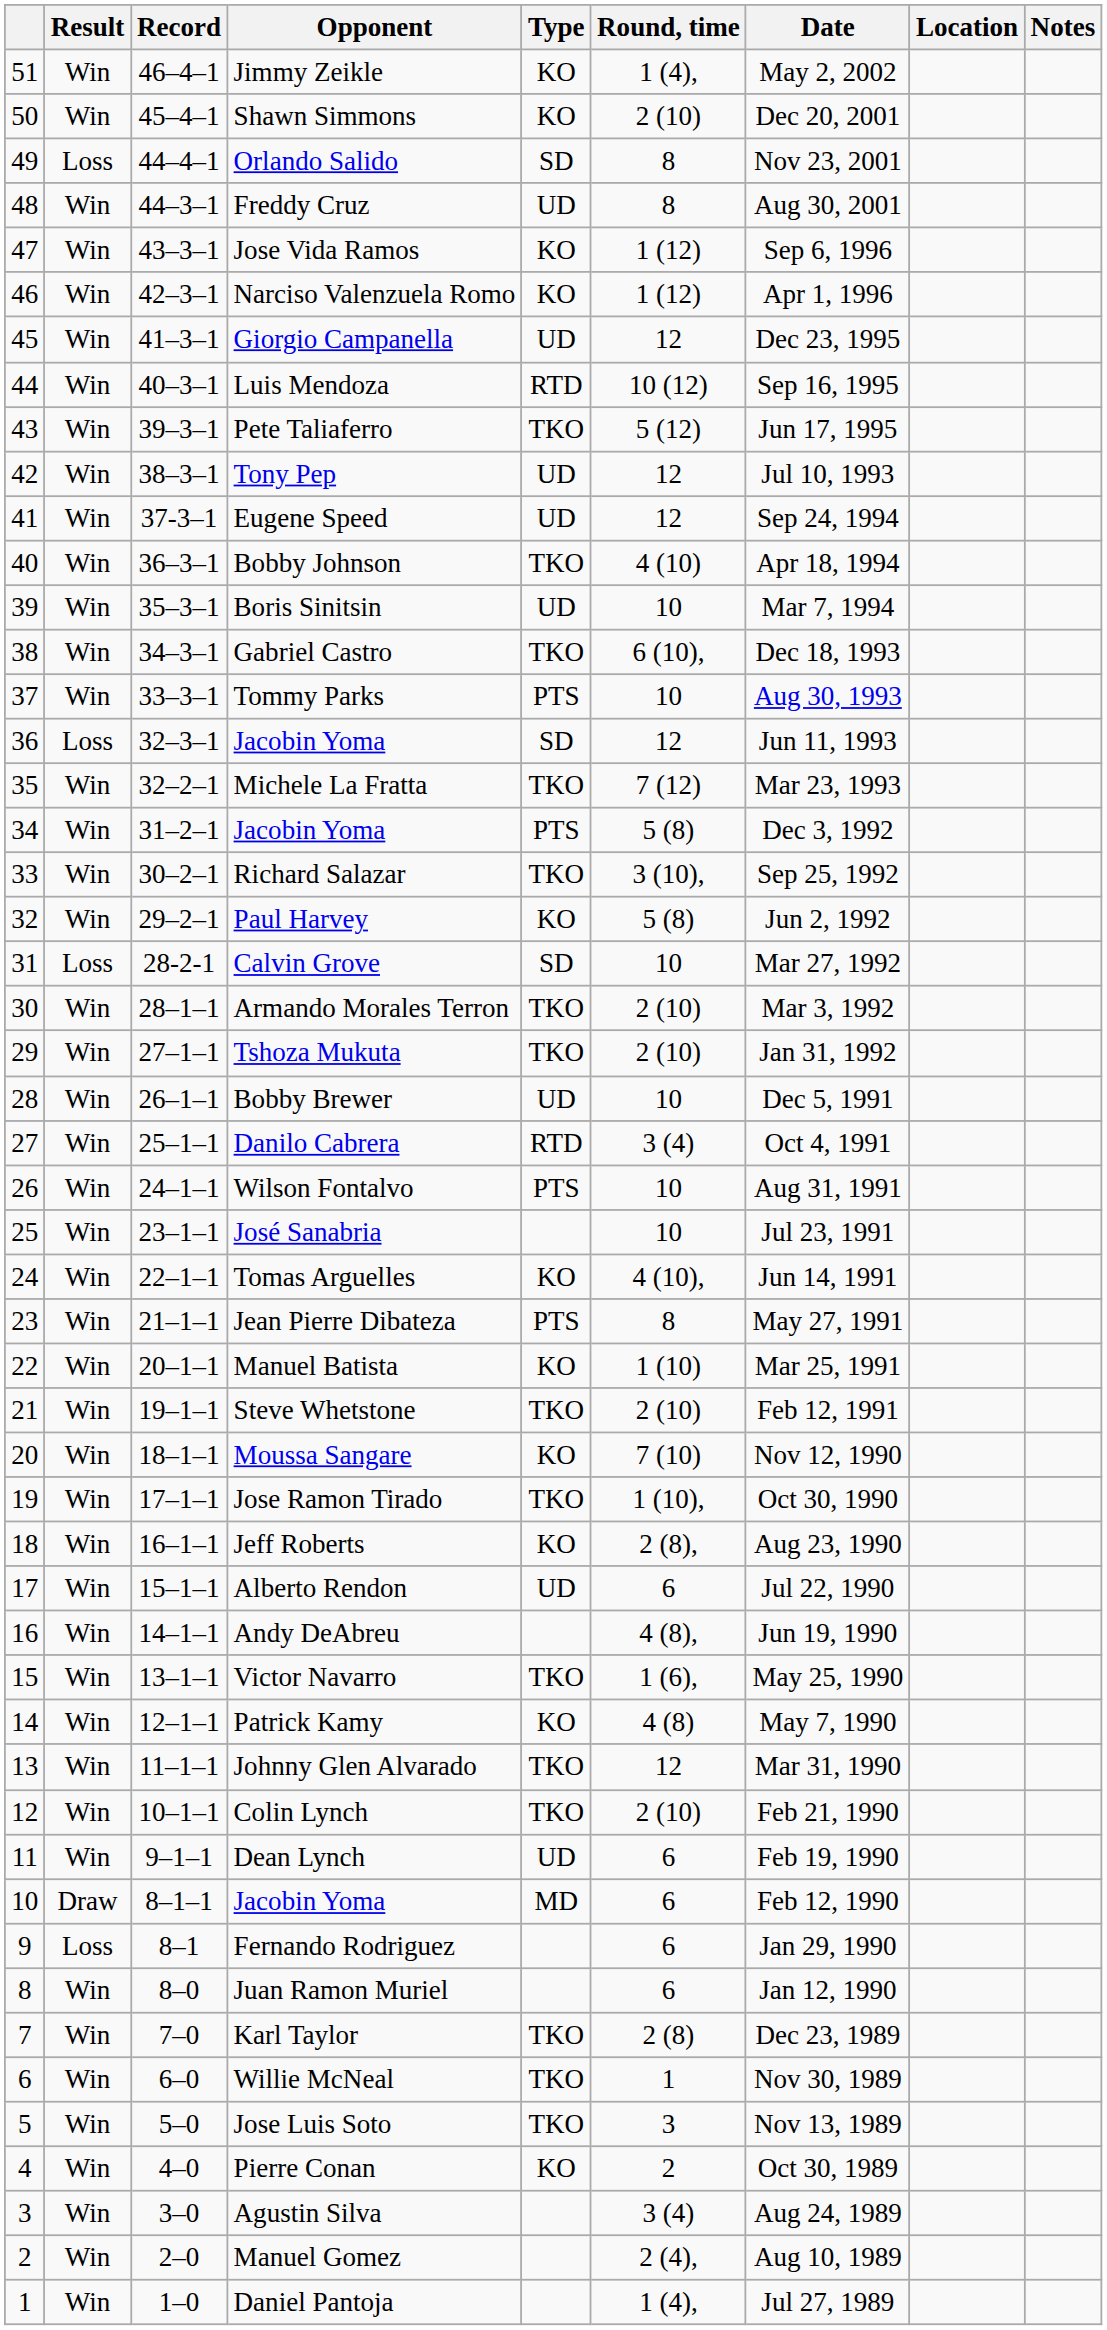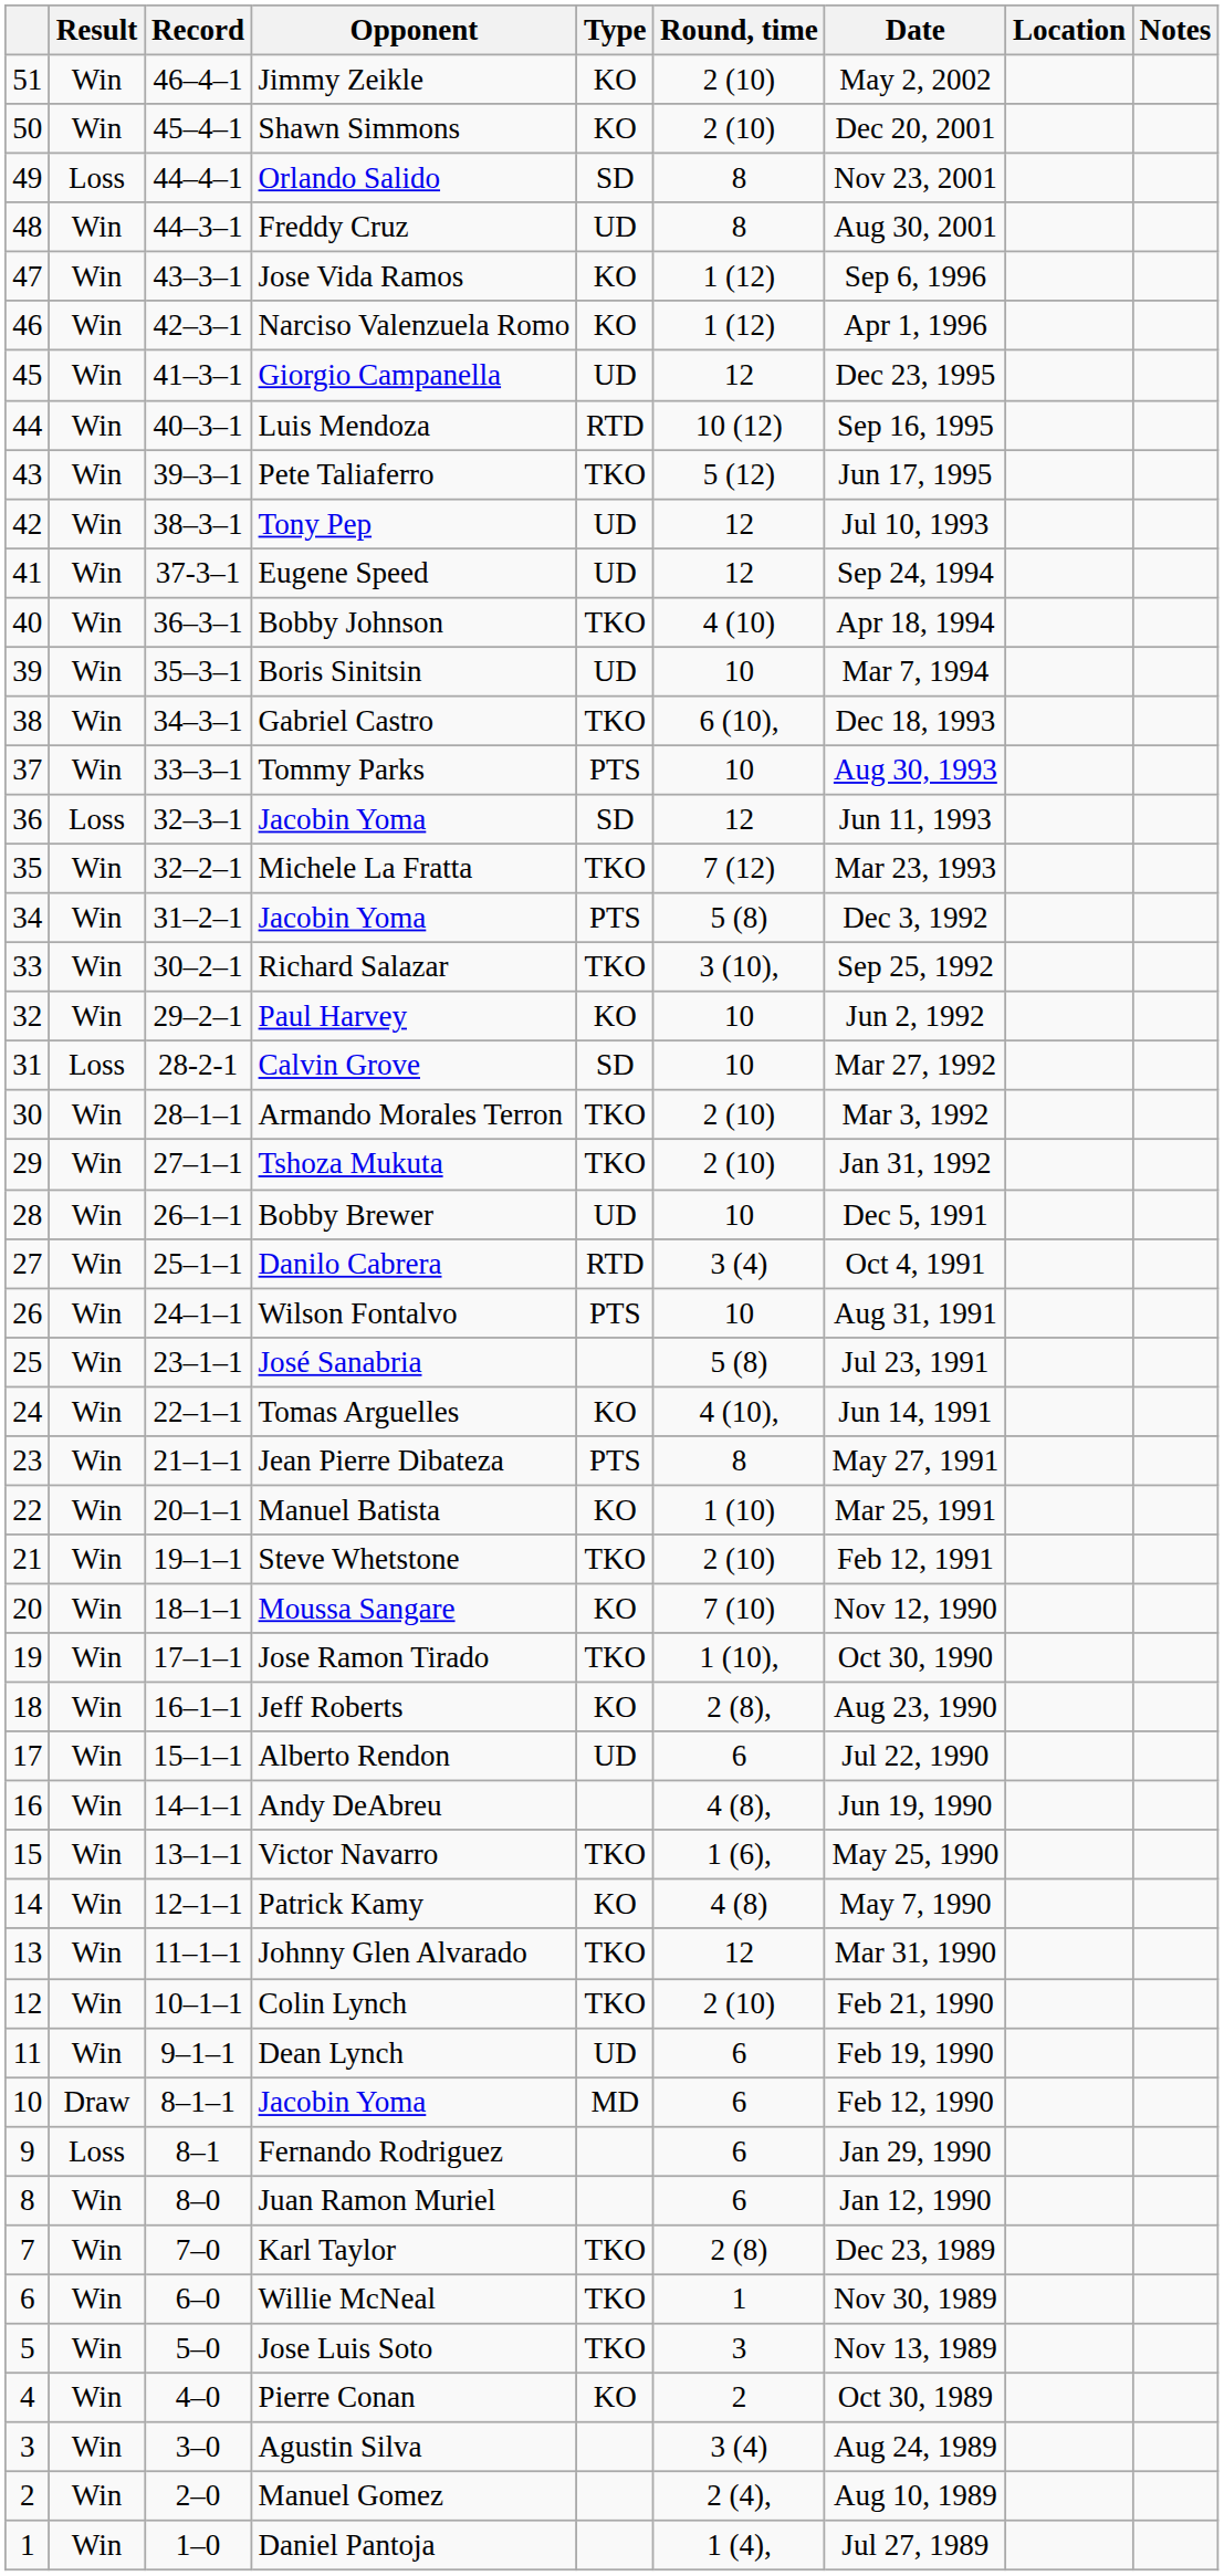 <table class="wikitable" style="text-align:center; font-size:95%">
 <tr>
 <th></th>
 <th>Result</th>
 <th>Record</th>
 <th>Opponent</th>
 <th>Type</th>
 <th>Round, time</th>
 <th>Date</th>
 <th>Location</th>
 <th>Notes</th>
 </tr>
 <tr>
 <td>51</td>
 <td>Win</td>
 <td>46–4–1</td>
 <td style="text-align:left;"> Jimmy Zeikle</td>
 <td>KO</td>
-<td>1 (4), </td>
+<td>2 (10)</td>
 <td>May 2, 2002</td>
 <td style="text-align:left;"> </td>
 <td></td>
 </tr>
 <tr>
 <td>50</td>
 <td>Win</td>
 <td>45–4–1</td>
 <td style="text-align:left;"> Shawn Simmons</td>
 <td>KO</td>
 <td>2 (10)</td>
 <td>Dec 20, 2001</td>
 <td style="text-align:left;"> </td>
 <td></td>
 </tr>
 <tr>
 <td>49</td>
 <td>Loss</td>
 <td>44–4–1</td>
 <td style="text-align:left;"> <a href='#'>Orlando Salido</a></td>
 <td>SD</td>
 <td>8</td>
 <td>Nov 23, 2001</td>
 <td style="text-align:left;"> </td>
 <td></td>
 </tr>
 <tr>
 <td>48</td>
 <td>Win</td>
 <td>44–3–1</td>
 <td style="text-align:left;"> Freddy Cruz</td>
 <td>UD</td>
 <td>8</td>
 <td>Aug 30, 2001</td>
 <td style="text-align:left;"> </td>
 <td></td>
 </tr>
 <tr>
 <td>47</td>
 <td>Win</td>
 <td>43–3–1</td>
 <td style="text-align:left;"> Jose Vida Ramos</td>
 <td>KO</td>
 <td>1 (12)</td>
 <td>Sep 6, 1996</td>
 <td style="text-align:left;"> </td>
 <td style="text-align:left;"></td>
 </tr>
 <tr>
 <td>46</td>
 <td>Win</td>
 <td>42–3–1</td>
 <td style="text-align:left;"> Narciso Valenzuela Romo</td>
 <td>KO</td>
 <td>1 (12)</td>
 <td>Apr 1, 1996</td>
 <td style="text-align:left;"> </td>
 <td style="text-align:left;"></td>
 </tr>
 <tr>
 <td>45</td>
 <td>Win</td>
 <td>41–3–1</td>
 <td style="text-align:left;"> <a href='#'>Giorgio Campanella</a></td>
 <td>UD</td>
 <td>12</td>
 <td>Dec 23, 1995</td>
 <td style="text-align:left;"> </td>
 <td style="text-align:left;"></td>
 </tr>
 <tr>
 <td>44</td>
 <td>Win</td>
 <td>40–3–1</td>
 <td style="text-align:left;"> Luis Mendoza</td>
 <td>RTD</td>
 <td>10 (12)</td>
 <td>Sep 16, 1995</td>
 <td style="text-align:left;"> </td>
 <td style="text-align:left;"></td>
 </tr>
 <tr>
 <td>43</td>
 <td>Win</td>
 <td>39–3–1</td>
 <td style="text-align:left;"> Pete Taliaferro</td>
 <td>TKO</td>
 <td>5 (12)</td>
 <td>Jun 17, 1995</td>
 <td style="text-align:left;"> </td>
 <td style="text-align:left;"></td>
 </tr>
 <tr>
 <td>42</td>
 <td>Win</td>
 <td>38–3–1</td>
 <td style="text-align:left;"> <a href='#'>Tony Pep</a></td>
 <td>UD</td>
 <td>12</td>
 <td>Jul 10, 1993</td>
 <td style="text-align:left;"> </td>
 <td style="text-align:left;"></td>
 </tr>
 <tr>
 <td>41</td>
 <td>Win</td>
 <td>37-3–1</td>
 <td style="text-align:left;"> Eugene Speed</td>
 <td>UD</td>
 <td>12</td>
 <td>Sep 24, 1994</td>
 <td style="text-align:left;"> </td>
 <td style="text-align:left;"></td>
 </tr>
 <tr>
 <td>40</td>
 <td>Win</td>
 <td>36–3–1</td>
 <td style="text-align:left;"> Bobby Johnson</td>
 <td>TKO</td>
 <td>4 (10)</td>
 <td>Apr 18, 1994</td>
 <td style="text-align:left;"> </td>
 <td></td>
 </tr>
 <tr>
 <td>39</td>
 <td>Win</td>
 <td>35–3–1</td>
 <td style="text-align:left;"> Boris Sinitsin</td>
 <td>UD</td>
 <td>10</td>
 <td>Mar 7, 1994</td>
 <td style="text-align:left;"> </td>
 <td></td>
 </tr>
 <tr>
 <td>38</td>
 <td>Win</td>
 <td>34–3–1</td>
 <td style="text-align:left;"> Gabriel Castro</td>
 <td>TKO</td>
 <td>6 (10), </td>
 <td>Dec 18, 1993</td>
 <td style="text-align:left;"> </td>
 <td></td>
 </tr>
 <tr>
 <td>37</td>
 <td>Win</td>
 <td>33–3–1</td>
 <td style="text-align:left;"> Tommy Parks</td>
 <td>PTS</td>
 <td>10</td>
 <td><a href='#'>Aug 30, 1993</a></td>
 <td style="text-align:left;"> </td>
 <td></td>
 </tr>
 <tr>
 <td>36</td>
 <td>Loss</td>
 <td>32–3–1</td>
 <td style="text-align:left;"> <a href='#'>Jacobin Yoma</a></td>
 <td>SD</td>
 <td>12</td>
 <td>Jun 11, 1993</td>
 <td style="text-align:left;"> </td>
 <td style="text-align:left;"></td>
 </tr>
 <tr>
 <td>35</td>
 <td>Win</td>
 <td>32–2–1</td>
 <td style="text-align:left;"> Michele La Fratta</td>
 <td>TKO</td>
 <td>7 (12)</td>
 <td>Mar 23, 1993</td>
 <td style="text-align:left;"> </td>
 <td style="text-align:left;"></td>
 </tr>
 <tr>
 <td>34</td>
 <td>Win</td>
 <td>31–2–1</td>
 <td style="text-align:left;"> <a href='#'>Jacobin Yoma</a></td>
 <td>PTS</td>
 <td>5 (8)</td>
 <td>Dec 3, 1992</td>
 <td style="text-align:left;"> </td>
 <td style="text-align:left;"></td>
 </tr>
 <tr>
 <td>33</td>
 <td>Win</td>
 <td>30–2–1</td>
 <td style="text-align:left;"> Richard Salazar</td>
 <td>TKO</td>
 <td>3 (10), </td>
 <td>Sep 25, 1992</td>
 <td style="text-align:left;"> </td>
 <td></td>
 </tr>
 <tr>
 <td>32</td>
 <td>Win</td>
 <td>29–2–1</td>
 <td style="text-align:left;"> <a href='#'>Paul Harvey</a></td>
 <td>KO</td>
-<td>5 (8)</td>
+<td>10</td>
 <td>Jun 2, 1992</td>
 <td style="text-align:left;"> </td>
 <td></td>
 </tr>
 <tr>
 <td>31</td>
 <td>Loss</td>
 <td>28-2-1</td>
 <td style="text-align:left;"> <a href='#'>Calvin Grove</a></td>
 <td>SD</td>
 <td>10</td>
 <td>Mar 27, 1992</td>
 <td style="text-align:left;"> </td>
 <td></td>
 </tr>
 <tr>
 <td>30</td>
 <td>Win</td>
 <td>28–1–1</td>
 <td style="text-align:left;"> Armando Morales Terron</td>
 <td>TKO</td>
 <td>2 (10)</td>
 <td>Mar 3, 1992</td>
 <td style="text-align:left;"> </td>
 <td></td>
 </tr>
 <tr>
 <td>29</td>
 <td>Win</td>
 <td>27–1–1</td>
 <td style="text-align:left;"> <a href='#'>Tshoza Mukuta</a></td>
 <td>TKO</td>
 <td>2 (10)</td>
 <td>Jan 31, 1992</td>
 <td style="text-align:left;"> </td>
 <td></td>
 </tr>
 <tr>
 <td>28</td>
 <td>Win</td>
 <td>26–1–1</td>
 <td style="text-align:left;"> Bobby Brewer</td>
 <td>UD</td>
 <td>10</td>
 <td>Dec 5, 1991</td>
 <td style="text-align:left;"> </td>
 <td></td>
 </tr>
 <tr>
 <td>27</td>
 <td>Win</td>
 <td>25–1–1</td>
 <td style="text-align:left;"> <a href='#'>Danilo Cabrera</a></td>
 <td>RTD</td>
 <td>3 (4)</td>
 <td>Oct 4, 1991</td>
 <td style="text-align:left;"> </td>
 <td></td>
 </tr>
 <tr>
 <td>26</td>
 <td>Win</td>
 <td>24–1–1</td>
 <td style="text-align:left;"> Wilson Fontalvo</td>
 <td>PTS</td>
 <td>10</td>
 <td>Aug 31, 1991</td>
 <td style="text-align:left;"> </td>
 <td></td>
 </tr>
 <tr>
 <td>25</td>
 <td>Win</td>
 <td>23–1–1</td>
 <td style="text-align:left;"> <a href='#'>José Sanabria</a></td>
 <td></td>
-<td>10</td>
+<td>5 (8)</td>
 <td>Jul 23, 1991</td>
 <td style="text-align:left;"> </td>
 <td></td>
 </tr>
 <tr>
 <td>24</td>
 <td>Win</td>
 <td>22–1–1</td>
 <td style="text-align:left;"> Tomas Arguelles</td>
 <td>KO</td>
 <td>4 (10), </td>
 <td>Jun 14, 1991</td>
 <td style="text-align:left;"> </td>
 <td></td>
 </tr>
 <tr>
 <td>23</td>
 <td>Win</td>
 <td>21–1–1</td>
 <td style="text-align:left;"> Jean Pierre Dibateza</td>
 <td>PTS</td>
 <td>8</td>
 <td>May 27, 1991</td>
 <td style="text-align:left;"> </td>
 <td></td>
 </tr>
 <tr>
 <td>22</td>
 <td>Win</td>
 <td>20–1–1</td>
 <td style="text-align:left;"> Manuel Batista</td>
 <td>KO</td>
 <td>1 (10)</td>
 <td>Mar 25, 1991</td>
 <td style="text-align:left;"> </td>
 <td></td>
 </tr>
 <tr>
 <td>21</td>
 <td>Win</td>
 <td>19–1–1</td>
 <td style="text-align:left;"> Steve Whetstone</td>
 <td>TKO</td>
 <td>2 (10)</td>
 <td>Feb 12, 1991</td>
 <td style="text-align:left;"> </td>
 <td></td>
 </tr>
 <tr>
 <td>20</td>
 <td>Win</td>
 <td>18–1–1</td>
 <td style="text-align:left;"> <a href='#'>Moussa Sangare</a></td>
 <td>KO</td>
 <td>7 (10)</td>
 <td>Nov 12, 1990</td>
 <td style="text-align:left;"> </td>
 <td></td>
 </tr>
 <tr>
 <td>19</td>
 <td>Win</td>
 <td>17–1–1</td>
 <td style="text-align:left;"> Jose Ramon Tirado</td>
 <td>TKO</td>
 <td>1 (10), </td>
 <td>Oct 30, 1990</td>
 <td style="text-align:left;"> </td>
 <td></td>
 </tr>
 <tr>
 <td>18</td>
 <td>Win</td>
 <td>16–1–1</td>
 <td style="text-align:left;"> Jeff Roberts</td>
 <td>KO</td>
 <td>2 (8), </td>
 <td>Aug 23, 1990</td>
 <td style="text-align:left;"> </td>
 <td></td>
 </tr>
 <tr>
 <td>17</td>
 <td>Win</td>
 <td>15–1–1</td>
 <td style="text-align:left;"> Alberto Rendon</td>
 <td>UD</td>
 <td>6</td>
 <td>Jul 22, 1990</td>
 <td style="text-align:left;"> </td>
 <td></td>
 </tr>
 <tr>
 <td>16</td>
 <td>Win</td>
 <td>14–1–1</td>
 <td style="text-align:left;"> Andy DeAbreu</td>
 <td></td>
 <td>4 (8), </td>
 <td>Jun 19, 1990</td>
 <td style="text-align:left;"> </td>
 <td></td>
 </tr>
 <tr>
 <td>15</td>
 <td>Win</td>
 <td>13–1–1</td>
 <td style="text-align:left;"> Victor Navarro</td>
 <td>TKO</td>
 <td>1 (6), </td>
 <td>May 25, 1990</td>
 <td style="text-align:left;"> </td>
 <td></td>
 </tr>
 <tr>
 <td>14</td>
 <td>Win</td>
 <td>12–1–1</td>
 <td style="text-align:left;"> Patrick Kamy</td>
 <td>KO</td>
 <td>4 (8)</td>
 <td>May 7, 1990</td>
 <td style="text-align:left;"> </td>
 <td></td>
 </tr>
 <tr>
 <td>13</td>
 <td>Win</td>
 <td>11–1–1</td>
 <td style="text-align:left;"> Johnny Glen Alvarado</td>
 <td>TKO</td>
 <td>12</td>
 <td>Mar 31, 1990</td>
 <td style="text-align:left;"> </td>
 <td></td>
 </tr>
 <tr>
 <td>12</td>
 <td>Win</td>
 <td>10–1–1</td>
 <td style="text-align:left;"> Colin Lynch</td>
 <td>TKO</td>
 <td>2 (10)</td>
 <td>Feb 21, 1990</td>
 <td style="text-align:left;"> </td>
 <td></td>
 </tr>
 <tr>
 <td>11</td>
 <td>Win</td>
 <td>9–1–1</td>
 <td style="text-align:left;"> Dean Lynch</td>
 <td>UD</td>
 <td>6</td>
 <td>Feb 19, 1990</td>
 <td style="text-align:left;"> </td>
 <td></td>
 </tr>
 <tr>
 <td>10</td>
 <td>Draw</td>
 <td>8–1–1</td>
 <td style="text-align:left;"> <a href='#'>Jacobin Yoma</a></td>
 <td>MD</td>
 <td>6</td>
 <td>Feb 12, 1990</td>
 <td style="text-align:left;"> </td>
 <td></td>
 </tr>
 <tr>
 <td>9</td>
 <td>Loss</td>
 <td>8–1</td>
 <td style="text-align:left;"> Fernando Rodriguez</td>
 <td></td>
 <td>6</td>
 <td>Jan 29, 1990</td>
 <td style="text-align:left;"> </td>
 <td></td>
 </tr>
 <tr>
 <td>8</td>
 <td>Win</td>
 <td>8–0</td>
 <td style="text-align:left;"> Juan Ramon Muriel</td>
 <td></td>
 <td>6</td>
 <td>Jan 12, 1990</td>
 <td style="text-align:left;"> </td>
 <td></td>
 </tr>
 <tr>
 <td>7</td>
 <td>Win</td>
 <td>7–0</td>
 <td style="text-align:left;"> Karl Taylor</td>
 <td>TKO</td>
 <td>2 (8)</td>
 <td>Dec 23, 1989</td>
 <td style="text-align:left;"> </td>
 <td></td>
 </tr>
 <tr>
 <td>6</td>
 <td>Win</td>
 <td>6–0</td>
 <td style="text-align:left;"> Willie McNeal</td>
 <td>TKO</td>
 <td>1</td>
 <td>Nov 30, 1989</td>
 <td style="text-align:left;"> </td>
 <td></td>
 </tr>
 <tr>
 <td>5</td>
 <td>Win</td>
 <td>5–0</td>
 <td style="text-align:left;"> Jose Luis Soto</td>
 <td>TKO</td>
 <td>3</td>
 <td>Nov 13, 1989</td>
 <td style="text-align:left;"> </td>
 <td></td>
 </tr>
 <tr>
 <td>4</td>
 <td>Win</td>
 <td>4–0</td>
 <td style="text-align:left;"> Pierre Conan</td>
 <td>KO</td>
 <td>2</td>
 <td>Oct 30, 1989</td>
 <td style="text-align:left;"> </td>
 <td></td>
 </tr>
 <tr>
 <td>3</td>
 <td>Win</td>
 <td>3–0</td>
 <td style="text-align:left;"> Agustin Silva</td>
 <td></td>
 <td>3 (4)</td>
 <td>Aug 24, 1989</td>
 <td style="text-align:left;"> </td>
 <td></td>
 </tr>
 <tr>
 <td>2</td>
 <td>Win</td>
 <td>2–0</td>
 <td style="text-align:left;"> Manuel Gomez</td>
 <td></td>
 <td>2 (4), </td>
 <td>Aug 10, 1989</td>
 <td style="text-align:left;"> </td>
 <td></td>
 </tr>
 <tr>
 <td>1</td>
 <td>Win</td>
 <td>1–0</td>
 <td style="text-align:left;"> Daniel Pantoja</td>
 <td></td>
 <td>1 (4), </td>
 <td>Jul 27, 1989</td>
 <td style="text-align:left;"> </td>
 <td></td>
 </tr>
 </table>
